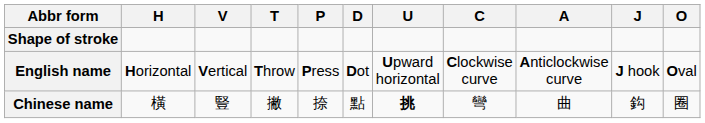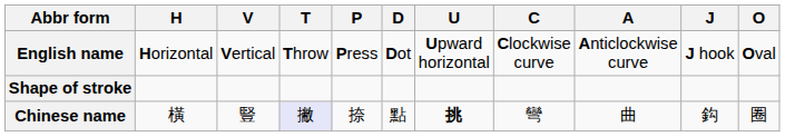 <table class="wikitable" style="text-align:center;">
 <tr>
 <th>Abbr form</th>
 <th>H</th>
 <th>V</th>
 <th>T</th>
 <th>P</th>
 <th>D</th>
 <th>U</th>
 <th>C</th>
 <th>A</th>
 <th>J</th>
 <th>O</th>
 </tr>
 <tr>
+<th>English name</th>
+<td><strong>H</strong>orizontal</td>
+<td><strong>V</strong>ertical</td>
+<td><strong>T</strong>hrow</td>
+<td><strong>P</strong>ress</td>
+<td><strong>D</strong>ot</td>
+<td><strong>U</strong>pward<br>horizontal</td>
+<td><strong>C</strong>lockwise<br>curve</td>
+<td><strong>A</strong>nticlockwise<br>curve</td>
+<td><strong>J</strong> hook</td>
+<td><strong>O</strong>val</td>
+</tr>
+<tr>
 <th>Shape of stroke</th>
 <td></td>
 <td></td>
 <td></td>
 <td></td>
 <td></td>
 <td></td>
 <td></td>
 <td></td>
 <td></td>
 <td></td>
 </tr>
 <tr>
-<th>English name</th>
-<td><strong>H</strong>orizontal</td>
-<td><strong>V</strong>ertical</td>
-<td><strong>T</strong>hrow</td>
-<td><strong>P</strong>ress</td>
-<td><strong>D</strong>ot</td>
-<td><strong>U</strong>pward<br>horizontal</td>
-<td><strong>C</strong>lockwise<br>curve</td>
-<td><strong>A</strong>nticlockwise<br>curve</td>
-<td><strong>J</strong> hook</td>
-<td><strong>O</strong>val</td>
-</tr>
-<tr>
 <th>Chinese name</th>
 <td>橫</td>
 <td>豎</td>
-<td>撇</td>
+<td style="background: lavender;">撇</td>
 <td>捺</td>
 <td>點</td>
 <td><strong>挑</strong></td>
 <td>彎</td>
 <td>曲</td>
 <td>鈎</td>
 <td>圈</td>
 </tr>
 </table>
